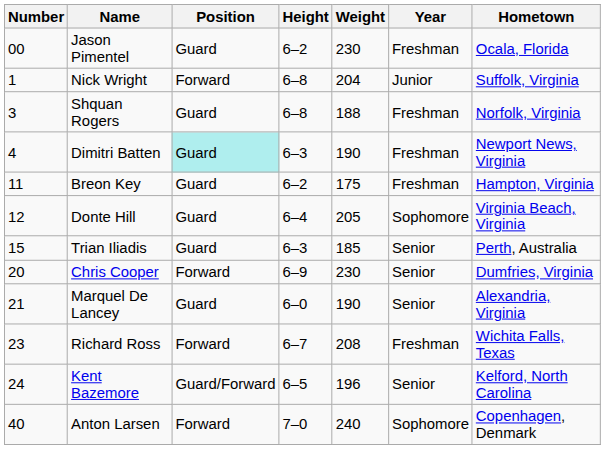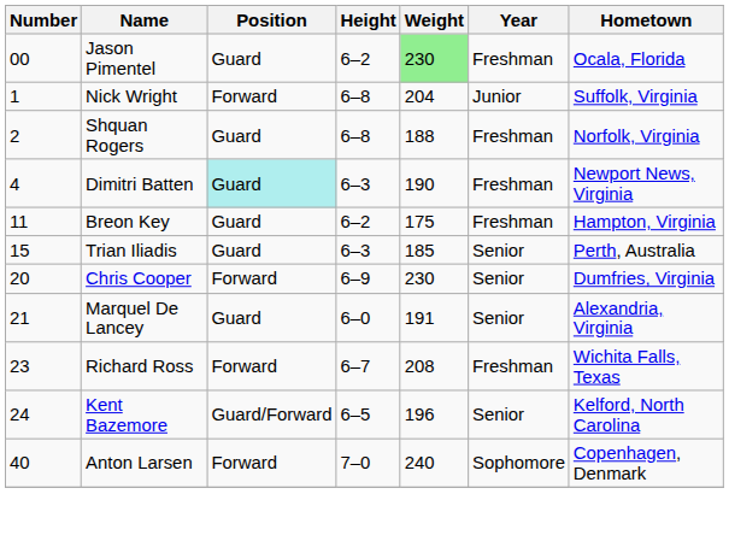 <table class="wikitable" style="font-size: 95%;">
 <tr>
 <th>Number</th>
 <th>Name</th>
 <th>Position</th>
 <th>Height</th>
 <th>Weight</th>
 <th>Year</th>
 <th>Hometown</th>
 </tr>
 <tr>
 <td>00</td>
 <td>Jason Pimentel</td>
 <td>Guard</td>
 <td>6–2</td>
-<td>230</td>
+<td style="background: lightgreen;">230</td>
 <td>Freshman</td>
 <td><a href='#'>Ocala, Florida</a></td>
 </tr>
 <tr>
 <td>1</td>
 <td>Nick Wright</td>
 <td>Forward</td>
 <td>6–8</td>
 <td>204</td>
 <td>Junior</td>
 <td><a href='#'>Suffolk, Virginia</a></td>
 </tr>
 <tr>
-<td>3</td>
+<td>2</td>
 <td>Shquan Rogers</td>
 <td>Guard</td>
 <td>6–8</td>
 <td>188</td>
 <td>Freshman</td>
 <td><a href='#'>Norfolk, Virginia</a></td>
 </tr>
 <tr>
 <td>4</td>
 <td>Dimitri Batten</td>
 <td style="background: paleturquoise;">Guard</td>
 <td>6–3</td>
 <td>190</td>
 <td>Freshman</td>
 <td><a href='#'>Newport News, Virginia</a></td>
 </tr>
 <tr>
 <td>11</td>
 <td>Breon Key</td>
 <td>Guard</td>
 <td>6–2</td>
 <td>175</td>
 <td>Freshman</td>
 <td><a href='#'>Hampton, Virginia</a></td>
 </tr>
 <tr>
-<td>12</td>
-<td>Donte Hill</td>
-<td>Guard</td>
-<td>6–4</td>
-<td>205</td>
-<td>Sophomore</td>
-<td><a href='#'>Virginia Beach, Virginia</a></td>
-</tr>
-<tr>
 <td>15</td>
 <td>Trian Iliadis</td>
 <td>Guard</td>
 <td>6–3</td>
 <td>185</td>
 <td>Senior</td>
 <td><a href='#'>Perth</a>, Australia</td>
 </tr>
 <tr>
 <td>20</td>
 <td><a href='#'>Chris Cooper</a></td>
 <td>Forward</td>
 <td>6–9</td>
 <td>230</td>
 <td>Senior</td>
 <td><a href='#'>Dumfries, Virginia</a></td>
 </tr>
 <tr>
 <td>21</td>
 <td>Marquel De Lancey</td>
 <td>Guard</td>
 <td>6–0</td>
-<td>190</td>
+<td>191</td>
 <td>Senior</td>
 <td><a href='#'>Alexandria, Virginia</a></td>
 </tr>
 <tr>
 <td>23</td>
 <td>Richard Ross</td>
 <td>Forward</td>
 <td>6–7</td>
 <td>208</td>
 <td>Freshman</td>
 <td><a href='#'>Wichita Falls, Texas</a></td>
 </tr>
 <tr>
 <td>24</td>
 <td><a href='#'>Kent Bazemore</a></td>
 <td>Guard/Forward</td>
 <td>6–5</td>
 <td>196</td>
 <td>Senior</td>
 <td><a href='#'>Kelford, North Carolina</a></td>
 </tr>
 <tr>
 <td>40</td>
 <td>Anton Larsen</td>
 <td>Forward</td>
 <td>7–0</td>
 <td>240</td>
 <td>Sophomore</td>
 <td><a href='#'>Copenhagen</a>, Denmark</td>
 </tr>
 <tr>
 </tr>
 </table>
